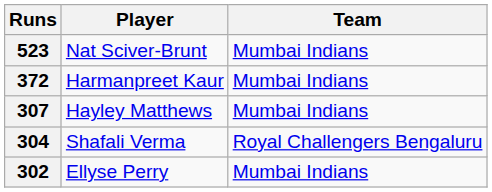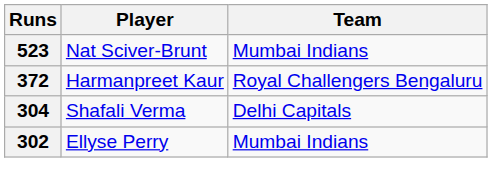 <table class="wikitable">
 <tr>
 <th>Runs</th>
 <th>Player</th>
 <th>Team</th>
 </tr>
 <tr>
 <th>523</th>
 <td><a href='#'>Nat Sciver-Brunt</a></td>
 <td><a href='#'>Mumbai Indians</a></td>
 </tr>
 <tr>
 <th>372</th>
 <td><a href='#'>Harmanpreet Kaur</a></td>
-<td><a href='#'>Mumbai Indians</a></td>
-</tr>
-<tr>
-<th>307</th>
-<td><a href='#'>Hayley Matthews</a></td>
-<td><a href='#'>Mumbai Indians</a></td>
+<td><a href='#'>Royal Challengers Bengaluru</a></td>
 </tr>
 <tr>
 <th>304</th>
 <td><a href='#'>Shafali Verma</a></td>
-<td><a href='#'>Royal Challengers Bengaluru</a></td>
+<td><a href='#'>Delhi Capitals</a></td>
 </tr>
 <tr>
 <th>302</th>
 <td><a href='#'>Ellyse Perry</a></td>
 <td><a href='#'>Mumbai Indians</a></td>
 </tr>
 </table>
